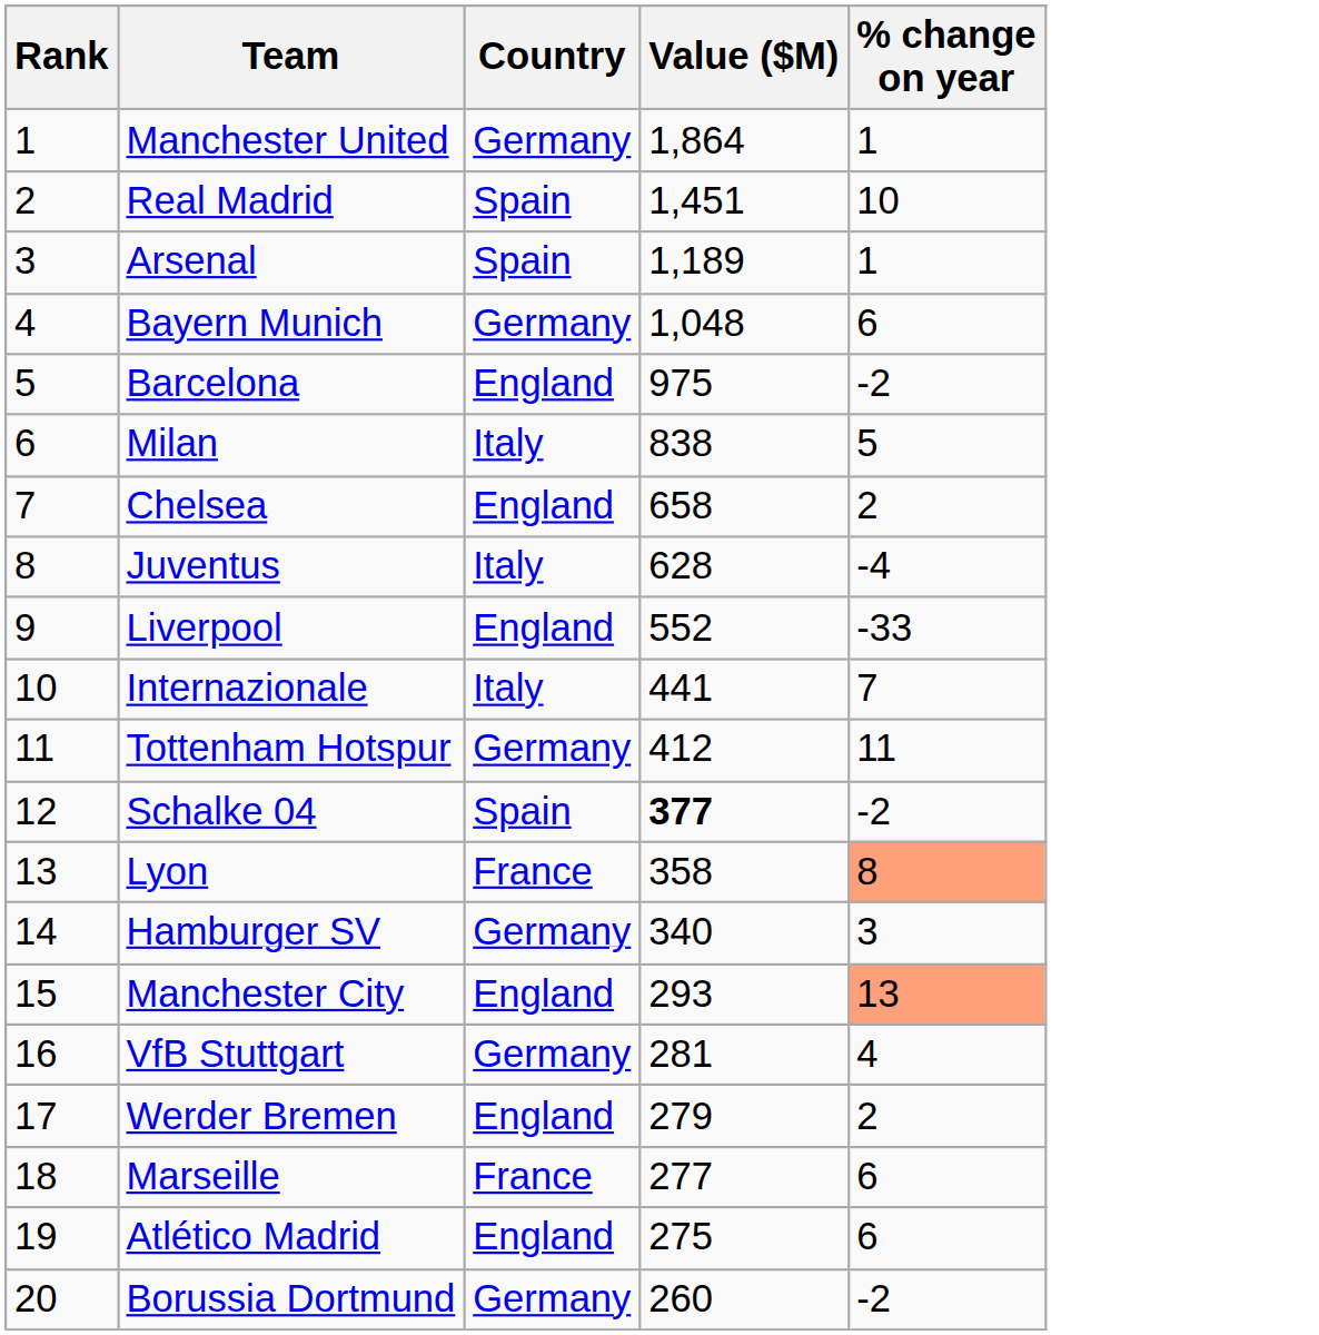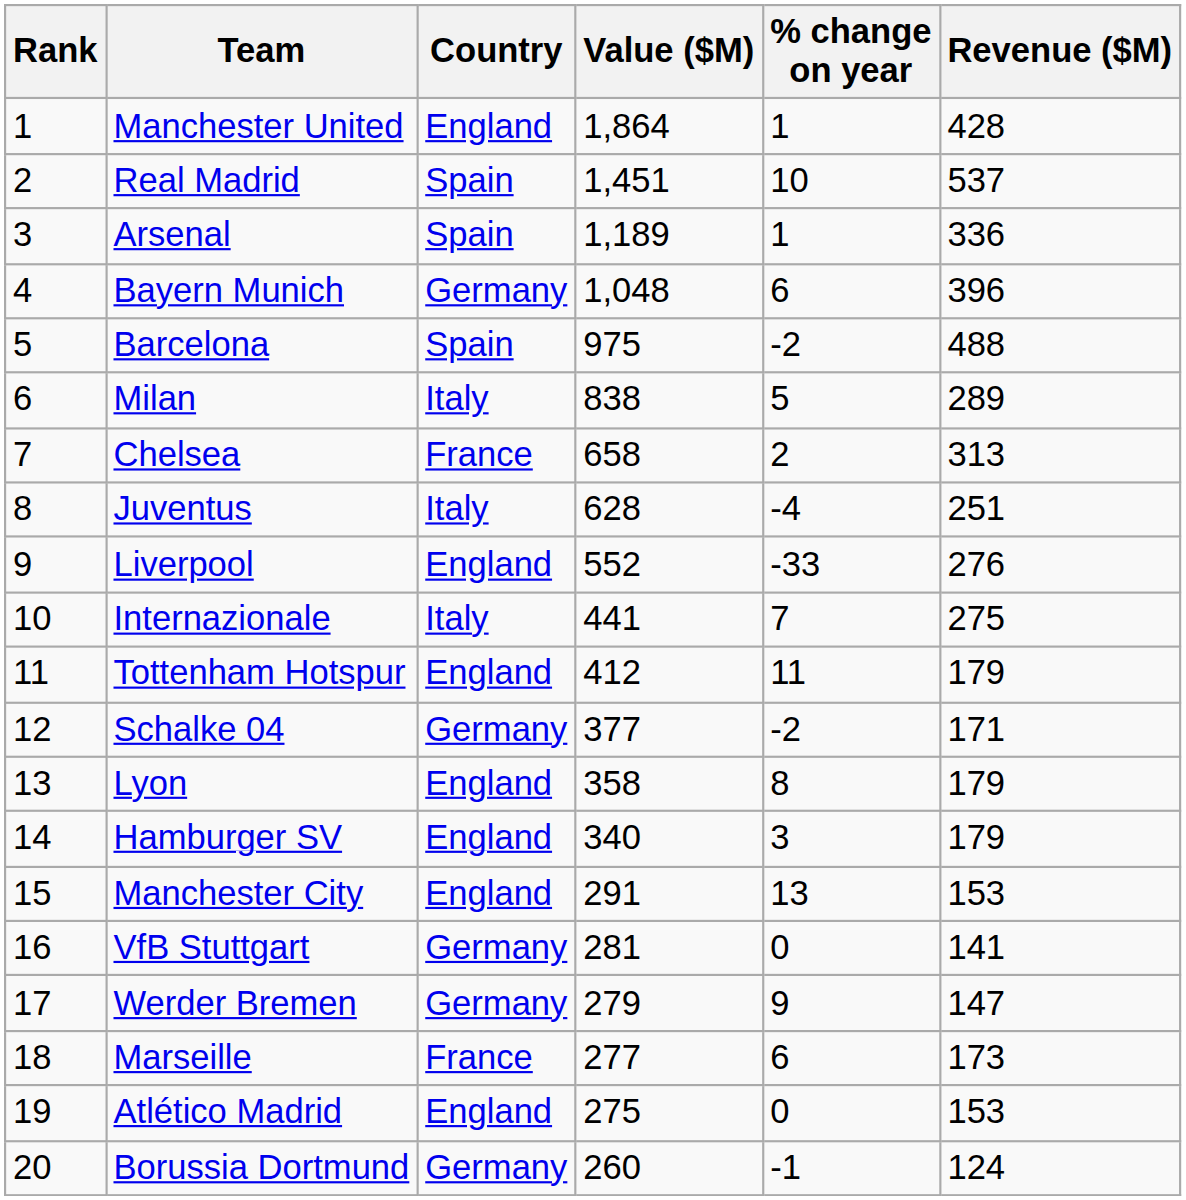 <table class="sortable wikitable">
 <tr>
 <th>Rank</th>
 <th>Team</th>
 <th>Country</th>
 <th>Value ($M)</th>
 <th>% change<br>on year</th>
+<th>Revenue ($M)</th>
 </tr>
 <tr>
 <td>1</td>
 <td><a href='#'>Manchester United</a></td>
-<td> <a href='#'>Germany</a></td>
+<td> <a href='#'>England</a></td>
 <td>1,864</td>
 <td>1</td>
+<td>428</td>
 </tr>
 <tr>
 <td>2</td>
 <td><a href='#'>Real Madrid</a></td>
 <td> <a href='#'>Spain</a></td>
 <td>1,451</td>
 <td>10</td>
+<td>537</td>
 </tr>
 <tr>
 <td>3</td>
 <td><a href='#'>Arsenal</a></td>
 <td> <a href='#'>Spain</a></td>
 <td>1,189</td>
 <td>1</td>
+<td>336</td>
 </tr>
 <tr>
 <td>4</td>
 <td><a href='#'>Bayern Munich</a></td>
 <td> <a href='#'>Germany</a></td>
 <td>1,048</td>
 <td>6</td>
+<td>396</td>
 </tr>
 <tr>
 <td>5</td>
 <td><a href='#'>Barcelona</a></td>
-<td> <a href='#'>England</a></td>
+<td> <a href='#'>Spain</a></td>
 <td>975</td>
 <td>-2</td>
+<td>488</td>
 </tr>
 <tr>
 <td>6</td>
 <td><a href='#'>Milan</a></td>
 <td> <a href='#'>Italy</a></td>
 <td>838</td>
 <td>5</td>
+<td>289</td>
 </tr>
 <tr>
 <td>7</td>
 <td><a href='#'>Chelsea</a></td>
-<td> <a href='#'>England</a></td>
+<td> <a href='#'>France</a></td>
 <td>658</td>
 <td>2</td>
+<td>313</td>
 </tr>
 <tr>
 <td>8</td>
 <td><a href='#'>Juventus</a></td>
 <td> <a href='#'>Italy</a></td>
 <td>628</td>
 <td>-4</td>
+<td>251</td>
 </tr>
 <tr>
 <td>9</td>
 <td><a href='#'>Liverpool</a></td>
 <td> <a href='#'>England</a></td>
 <td>552</td>
 <td>-33</td>
+<td>276</td>
 </tr>
 <tr>
 <td>10</td>
 <td><a href='#'>Internazionale</a></td>
 <td> <a href='#'>Italy</a></td>
 <td>441</td>
 <td>7</td>
+<td>275</td>
 </tr>
 <tr>
 <td>11</td>
 <td><a href='#'>Tottenham Hotspur</a></td>
-<td> <a href='#'>Germany</a></td>
+<td> <a href='#'>England</a></td>
 <td>412</td>
 <td>11</td>
+<td>179</td>
 </tr>
 <tr>
 <td>12</td>
 <td><a href='#'>Schalke 04</a></td>
-<td> <a href='#'>Spain</a></td>
-<td><strong>377</strong></td>
+<td> <a href='#'>Germany</a></td>
+<td>377</td>
 <td>-2</td>
+<td>171</td>
 </tr>
 <tr>
 <td>13</td>
 <td><a href='#'>Lyon</a></td>
-<td> <a href='#'>France</a></td>
+<td> <a href='#'>England</a></td>
 <td>358</td>
-<td style="background: lightsalmon;">8</td>
+<td>8</td>
+<td>179</td>
 </tr>
 <tr>
 <td>14</td>
 <td><a href='#'>Hamburger SV</a></td>
-<td> <a href='#'>Germany</a></td>
+<td> <a href='#'>England</a></td>
 <td>340</td>
 <td>3</td>
+<td>179</td>
 </tr>
 <tr>
 <td>15</td>
 <td><a href='#'>Manchester City</a></td>
 <td> <a href='#'>England</a></td>
-<td>293</td>
-<td style="background: lightsalmon;">13</td>
+<td>291</td>
+<td>13</td>
+<td>153</td>
 </tr>
 <tr>
 <td>16</td>
 <td><a href='#'>VfB Stuttgart</a></td>
 <td> <a href='#'>Germany</a></td>
 <td>281</td>
-<td>4</td>
+<td>0</td>
+<td>141</td>
 </tr>
 <tr>
 <td>17</td>
 <td><a href='#'>Werder Bremen</a></td>
-<td> <a href='#'>England</a></td>
+<td> <a href='#'>Germany</a></td>
 <td>279</td>
-<td>2</td>
+<td>9</td>
+<td>147</td>
 </tr>
 <tr>
 <td>18</td>
 <td><a href='#'>Marseille</a></td>
 <td> <a href='#'>France</a></td>
 <td>277</td>
 <td>6</td>
+<td>173</td>
 </tr>
 <tr>
 <td>19</td>
 <td><a href='#'>Atlético Madrid</a></td>
 <td> <a href='#'>England</a></td>
 <td>275</td>
-<td>6</td>
+<td>0</td>
+<td>153</td>
 </tr>
 <tr>
 <td>20</td>
 <td><a href='#'>Borussia Dortmund</a></td>
 <td> <a href='#'>Germany</a></td>
 <td>260</td>
-<td>-2</td>
+<td>-1</td>
+<td>124</td>
 </tr>
 </table>
